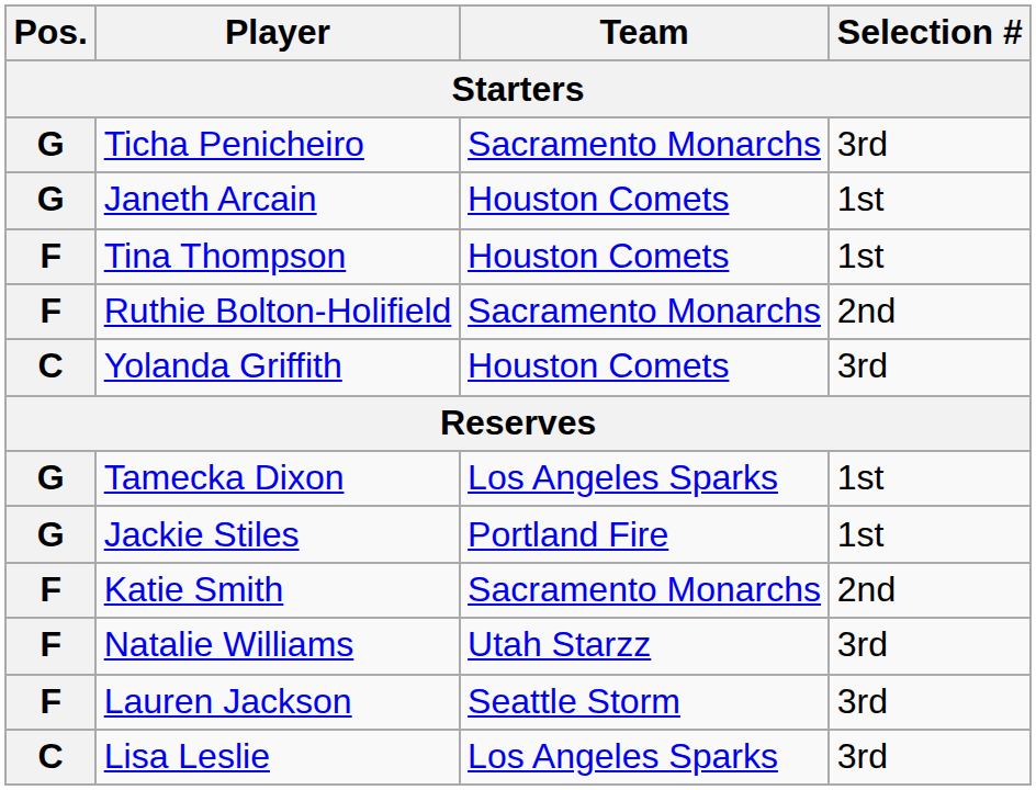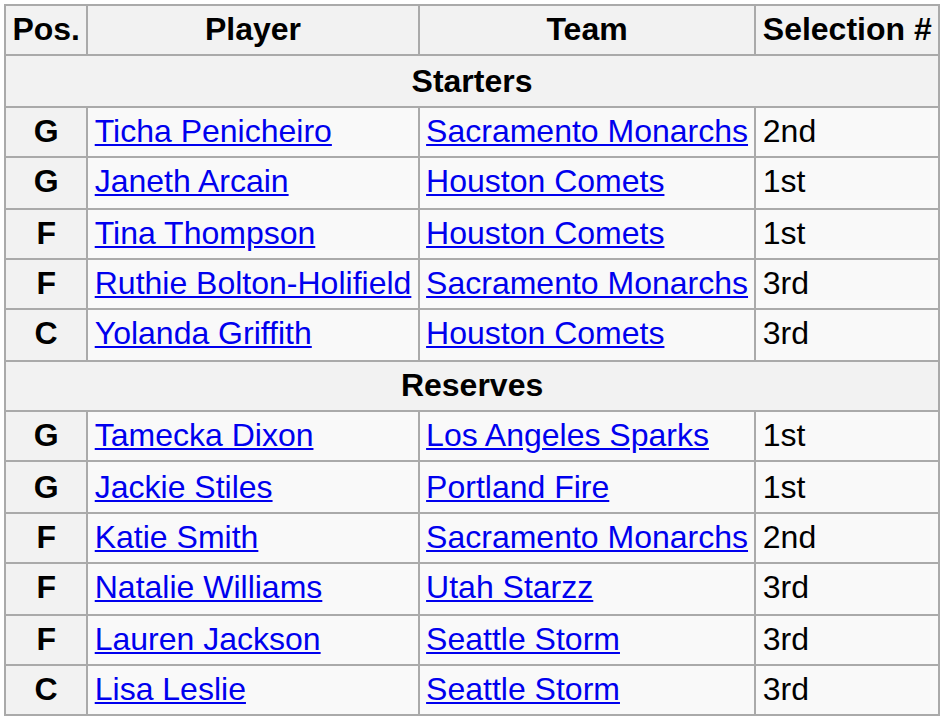 <table class="wikitable">
 <tr>
 <th>Pos.</th>
 <th>Player</th>
 <th>Team</th>
 <th>Selection #</th>
 </tr>
 <tr>
 <th colspan="5">Starters</th>
 </tr>
 <tr>
 <th>G</th>
 <td> <a href='#'>Ticha Penicheiro</a></td>
 <td><a href='#'>Sacramento Monarchs</a></td>
-<td>3rd</td>
+<td>2nd</td>
 </tr>
 <tr>
 <th>G</th>
 <td> <a href='#'>Janeth Arcain</a></td>
 <td><a href='#'>Houston Comets</a></td>
 <td>1st</td>
 </tr>
 <tr>
 <th>F</th>
 <td> <a href='#'>Tina Thompson</a></td>
 <td><a href='#'>Houston Comets</a></td>
 <td>1st</td>
 </tr>
 <tr>
 <th>F</th>
 <td> <a href='#'>Ruthie Bolton-Holifield</a></td>
 <td><a href='#'>Sacramento Monarchs</a></td>
-<td>2nd</td>
+<td>3rd</td>
 </tr>
 <tr>
 <th>C</th>
 <td> <a href='#'>Yolanda Griffith</a></td>
 <td><a href='#'>Houston Comets</a></td>
 <td>3rd</td>
 </tr>
 <tr>
 <th colspan="5">Reserves</th>
 </tr>
 <tr>
 <th>G</th>
 <td> <a href='#'>Tamecka Dixon</a></td>
 <td><a href='#'>Los Angeles Sparks</a></td>
 <td>1st</td>
 </tr>
 <tr>
 <th>G</th>
 <td> <a href='#'>Jackie Stiles</a></td>
 <td><a href='#'>Portland Fire</a></td>
 <td>1st</td>
 </tr>
 <tr>
 <th>F</th>
 <td> <a href='#'>Katie Smith</a></td>
 <td><a href='#'>Sacramento Monarchs</a></td>
 <td>2nd</td>
 </tr>
 <tr>
 <th>F</th>
 <td> <a href='#'>Natalie Williams</a></td>
 <td><a href='#'>Utah Starzz</a></td>
 <td>3rd</td>
 </tr>
 <tr>
 <th>F</th>
 <td> <a href='#'>Lauren Jackson</a></td>
 <td><a href='#'>Seattle Storm</a></td>
 <td>3rd</td>
 </tr>
 <tr>
 <th>C</th>
 <td> <a href='#'>Lisa Leslie</a></td>
-<td><a href='#'>Los Angeles Sparks</a></td>
+<td><a href='#'>Seattle Storm</a></td>
 <td>3rd</td>
 </tr>
 </table>
